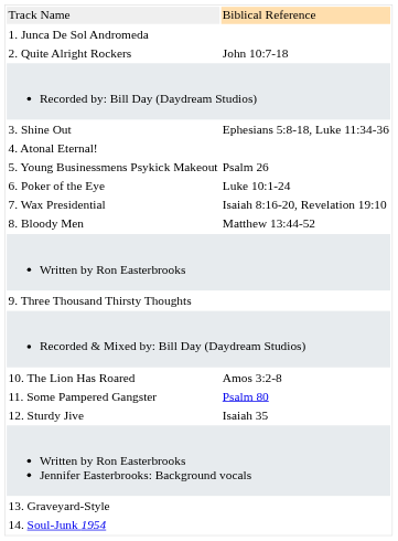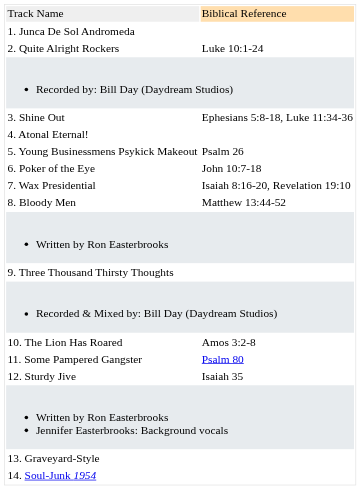 <table style=" border: 1px solid #E2E2E2;" cellpadding="2" cellspacing="2">
 <tr>
 <td style="background:#efefef;">Track Name</td>
 <td style="background:#ffdead;">Biblical Reference</td>
 </tr>
 <tr>
 <td>1. Junca De Sol Andromeda</td>
 </tr>
 <tr>
 <td>2. Quite Alright Rockers</td>
-<td>John 10:7-18</td>
+<td>Luke 10:1-24</td>
 </tr>
 <tr>
 <td colspan=2  bgcolor="#E7EBEE"><br><ul><li>Recorded by: Bill Day (Daydream Studios)</li></ul></td>
 </tr>
 <tr>
 <td>3. Shine Out</td>
 <td>Ephesians 5:8-18, Luke 11:34-36</td>
 </tr>
 <tr>
 <td>4. Atonal Eternal!</td>
 <td></td>
 </tr>
 <tr>
 <td>5. Young Businessmens Psykick Makeout</td>
 <td>Psalm 26</td>
 </tr>
 <tr>
 <td>6. Poker of the Eye</td>
-<td>Luke 10:1-24</td>
+<td>John 10:7-18</td>
 </tr>
 <tr>
 <td>7. Wax Presidential</td>
 <td>Isaiah 8:16-20, Revelation 19:10</td>
 </tr>
 <tr>
 <td>8. Bloody Men</td>
 <td>Matthew 13:44-52</td>
 </tr>
 <tr>
 <td colspan=2  bgcolor="#E7EBEE"><br><ul><li>Written by Ron Easterbrooks</li></ul></td>
 </tr>
 <tr>
 <td>9. Three Thousand Thirsty Thoughts</td>
 <td></td>
 </tr>
 <tr>
 <td colspan=2  bgcolor="#E7EBEE"><br><ul><li>Recorded & Mixed by: Bill Day (Daydream Studios)</li></ul></td>
 </tr>
 <tr>
 <td>10. The Lion Has Roared</td>
 <td>Amos 3:2-8</td>
 </tr>
 <tr>
 <td>11. Some Pampered Gangster</td>
 <td><a href='#'>Psalm 80</a></td>
 </tr>
 <tr>
 <td>12. Sturdy Jive</td>
 <td>Isaiah 35</td>
 </tr>
 <tr>
 <td colspan=2  bgcolor="#E7EBEE"><br><ul><li>Written by Ron Easterbrooks</li><li>Jennifer Easterbrooks: Background vocals</li></ul></td>
 </tr>
 <tr>
 <td>13. Graveyard-Style</td>
 <td></td>
 </tr>
 <tr>
 <td>14. <a href='#'>Soul-Junk <em>1954</em></a></td>
 <td></td>
 </tr>
 </table>
